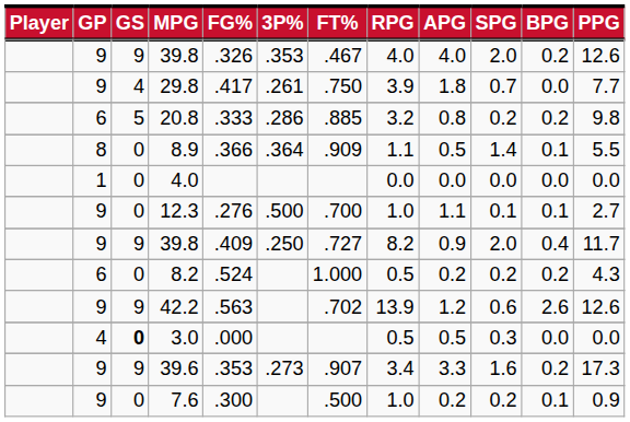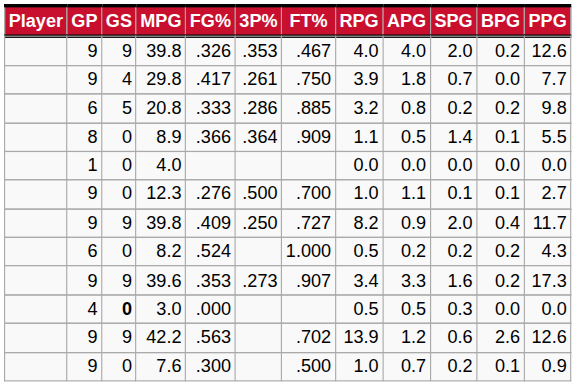 <table class="wikitable sortable" style="text-align:right;">
 <tr>
 <th style="background:#C8102E; color:#FFFFFF; border-top:#010101 3px solid; border-bottom:#010101 3px solid;">Player</th>
 <th style="background:#C8102E; color:#FFFFFF; border-top:#010101 3px solid; border-bottom:#010101 3px solid;">GP</th>
 <th style="background:#C8102E; color:#FFFFFF; border-top:#010101 3px solid; border-bottom:#010101 3px solid;">GS</th>
 <th style="background:#C8102E; color:#FFFFFF; border-top:#010101 3px solid; border-bottom:#010101 3px solid;">MPG</th>
 <th style="background:#C8102E; color:#FFFFFF; border-top:#010101 3px solid; border-bottom:#010101 3px solid;">FG%</th>
 <th style="background:#C8102E; color:#FFFFFF; border-top:#010101 3px solid; border-bottom:#010101 3px solid;">3P%</th>
 <th style="background:#C8102E; color:#FFFFFF; border-top:#010101 3px solid; border-bottom:#010101 3px solid;">FT%</th>
 <th style="background:#C8102E; color:#FFFFFF; border-top:#010101 3px solid; border-bottom:#010101 3px solid;">RPG</th>
 <th style="background:#C8102E; color:#FFFFFF; border-top:#010101 3px solid; border-bottom:#010101 3px solid;">APG</th>
 <th style="background:#C8102E; color:#FFFFFF; border-top:#010101 3px solid; border-bottom:#010101 3px solid;">SPG</th>
 <th style="background:#C8102E; color:#FFFFFF; border-top:#010101 3px solid; border-bottom:#010101 3px solid;">BPG</th>
 <th style="background:#C8102E; color:#FFFFFF; border-top:#010101 3px solid; border-bottom:#010101 3px solid;">PPG</th>
 </tr>
 <tr align="center" bgcolor="">
 </tr>
 <tr>
 <td></td>
 <td>9</td>
 <td>9</td>
 <td>39.8</td>
 <td>.326</td>
 <td>.353</td>
 <td>.467</td>
 <td>4.0</td>
 <td>4.0</td>
 <td>2.0</td>
 <td>0.2</td>
 <td>12.6</td>
 </tr>
 <tr align="center" bgcolor="">
 </tr>
 <tr>
 <td></td>
 <td>9</td>
 <td>4</td>
 <td>29.8</td>
 <td>.417</td>
 <td>.261</td>
 <td>.750</td>
 <td>3.9</td>
 <td>1.8</td>
 <td>0.7</td>
 <td>0.0</td>
 <td>7.7</td>
 </tr>
 <tr align="center" bgcolor="">
 </tr>
 <tr>
 <td></td>
 <td>6</td>
 <td>5</td>
 <td>20.8</td>
 <td>.333</td>
 <td>.286</td>
 <td>.885</td>
 <td>3.2</td>
 <td>0.8</td>
 <td>0.2</td>
 <td>0.2</td>
 <td>9.8</td>
 </tr>
 <tr align="center" bgcolor="">
 </tr>
 <tr>
 <td></td>
 <td>8</td>
 <td>0</td>
 <td>8.9</td>
 <td>.366</td>
 <td>.364</td>
 <td>.909</td>
 <td>1.1</td>
 <td>0.5</td>
 <td>1.4</td>
 <td>0.1</td>
 <td>5.5</td>
 </tr>
 <tr align="center" bgcolor="">
 </tr>
 <tr>
 <td></td>
 <td>1</td>
 <td>0</td>
 <td>4.0</td>
 <td></td>
 <td></td>
 <td></td>
 <td>0.0</td>
 <td>0.0</td>
 <td>0.0</td>
 <td>0.0</td>
 <td>0.0</td>
 </tr>
 <tr align="center" bgcolor="">
 </tr>
 <tr>
 <td></td>
 <td>9</td>
 <td>0</td>
 <td>12.3</td>
 <td>.276</td>
 <td>.500</td>
 <td>.700</td>
 <td>1.0</td>
 <td>1.1</td>
 <td>0.1</td>
 <td>0.1</td>
 <td>2.7</td>
 </tr>
 <tr align="center" bgcolor="">
 </tr>
 <tr>
 <td></td>
 <td>9</td>
 <td>9</td>
 <td>39.8</td>
 <td>.409</td>
 <td>.250</td>
 <td>.727</td>
 <td>8.2</td>
 <td>0.9</td>
 <td>2.0</td>
 <td>0.4</td>
 <td>11.7</td>
 </tr>
 <tr align="center" bgcolor="">
 </tr>
 <tr>
 <td></td>
 <td>6</td>
 <td>0</td>
 <td>8.2</td>
 <td>.524</td>
 <td></td>
 <td>1.000</td>
 <td>0.5</td>
 <td>0.2</td>
 <td>0.2</td>
 <td>0.2</td>
 <td>4.3</td>
 </tr>
 <tr align="center" bgcolor="">
 </tr>
 <tr>
 <td></td>
 <td>9</td>
 <td>9</td>
-<td>42.2</td>
-<td>.563</td>
-<td></td>
-<td>.702</td>
-<td>13.9</td>
-<td>1.2</td>
-<td>0.6</td>
-<td>2.6</td>
-<td>12.6</td>
+<td>39.6</td>
+<td>.353</td>
+<td>.273</td>
+<td>.907</td>
+<td>3.4</td>
+<td>3.3</td>
+<td>1.6</td>
+<td>0.2</td>
+<td>17.3</td>
 </tr>
 <tr align="center" bgcolor="">
 </tr>
 <tr>
 <td></td>
 <td>4</td>
 <td><strong>0</strong></td>
 <td>3.0</td>
 <td>.000</td>
 <td></td>
 <td></td>
 <td>0.5</td>
 <td>0.5</td>
 <td>0.3</td>
 <td>0.0</td>
 <td>0.0</td>
 </tr>
 <tr align="center" bgcolor="">
 </tr>
 <tr>
 <td></td>
 <td>9</td>
 <td>9</td>
-<td>39.6</td>
-<td>.353</td>
-<td>.273</td>
-<td>.907</td>
-<td>3.4</td>
-<td>3.3</td>
-<td>1.6</td>
-<td>0.2</td>
-<td>17.3</td>
+<td>42.2</td>
+<td>.563</td>
+<td></td>
+<td>.702</td>
+<td>13.9</td>
+<td>1.2</td>
+<td>0.6</td>
+<td>2.6</td>
+<td>12.6</td>
 </tr>
 <tr align="center" bgcolor="">
 </tr>
 <tr>
 <td></td>
 <td>9</td>
 <td>0</td>
 <td>7.6</td>
 <td>.300</td>
 <td></td>
 <td>.500</td>
 <td>1.0</td>
-<td>0.2</td>
+<td>0.7</td>
 <td>0.2</td>
 <td>0.1</td>
 <td>0.9</td>
 </tr>
 </table>
